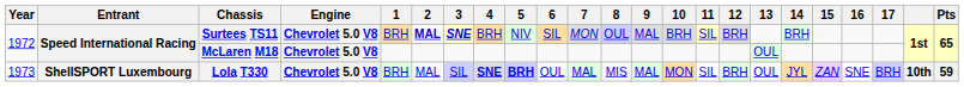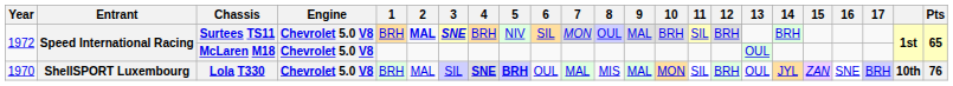 <table class="wikitable" style="text-align:center; font-size:90%">
 <tr>
 <th>Year</th>
 <th>Entrant</th>
 <th>Chassis</th>
 <th>Engine</th>
 <th>1</th>
 <th>2</th>
 <th>3</th>
 <th>4</th>
 <th>5</th>
 <th>6</th>
 <th>7</th>
 <th>8</th>
 <th>9</th>
 <th>10</th>
 <th>11</th>
 <th>12</th>
 <th>13</th>
 <th>14</th>
 <th>15</th>
 <th>16</th>
 <th>17</th>
 <th></th>
 <th>Pts</th>
 </tr>
 <tr>
 <td rowspan=2><a href='#'>1972</a></td>
 <th rowspan="2">Speed International Racing</th>
 <th><a href='#'>Surtees</a> <a href='#'>TS11</a></th>
 <th><a href='#'>Chevrolet</a> 5.0 <a href='#'>V8</a></th>
 <td style="background:#ffdf9f;"><a href='#'>BRH</a><br></td>
 <td><strong><a href='#'>MAL</a></strong></td>
 <td style="background:#ffffbf;"><strong><em><a href='#'>SNE</a></em></strong><br></td>
 <td style="background:#ffdf9f;"><a href='#'>BRH</a><br></td>
 <td style="background:#dfffdf;"><a href='#'>NIV</a><br></td>
 <td style="background:#ffdf9f;"><a href='#'>SIL</a><br></td>
 <td style="background:#dfdfdf;"><em><a href='#'>MON</a></em><br></td>
 <td style="background:#cfcfff;"><a href='#'>OUL</a><br></td>
 <td style="background:#dfdfdf;"><a href='#'>MAL</a><br></td>
 <td style="background:#dfdfdf;"><a href='#'>BRH</a><br></td>
 <td style="background:#ffffbf;"><a href='#'>SIL</a><br></td>
 <td style="background:#dfdfdf;"><a href='#'>BRH</a><br></td>
 <td></td>
 <td style="background:#dfffdf;"><a href='#'>BRH</a><br></td>
 <td></td>
 <td></td>
 <td></td>
 <th rowspan=2 style="background:#ffffbf;">1st</th>
 <th rowspan=2 style="background:#ffffbf;">65</th>
 </tr>
 <tr>
 <th><a href='#'>McLaren</a> <a href='#'>M18</a></th>
 <th><a href='#'>Chevrolet</a> 5.0 <a href='#'>V8</a></th>
 <td></td>
 <td></td>
 <td></td>
 <td></td>
 <td></td>
 <td></td>
 <td></td>
 <td></td>
 <td></td>
 <td></td>
 <td></td>
 <td></td>
 <td style="background:#dfffdf;"><a href='#'>OUL</a><br></td>
 <td></td>
 <td></td>
 <td></td>
 <td></td>
 </tr>
 <tr>
-<td><a href='#'>1973</a></td>
+<td><a href='#'>1970</a></td>
 <th>ShellSPORT Luxembourg</th>
 <th><a href='#'>Lola</a> <a href='#'>T330</a></th>
 <th><a href='#'>Chevrolet</a> 5.0 <a href='#'>V8</a></th>
 <td style="background:#dfffdf;"><a href='#'>BRH</a><br></td>
 <td><a href='#'>MAL</a></td>
 <td style="background:#cfcfff;"><a href='#'>SIL</a><br></td>
 <td style="background:#dfdfdf;"><strong><a href='#'>SNE</a></strong><br></td>
 <td style="background:#cfcfff;"><strong><a href='#'>BRH</a></strong><br></td>
 <td><a href='#'>OUL</a></td>
 <td style="background:#dfffdf;"><a href='#'>MAL</a><br></td>
 <td><a href='#'>MIS</a></td>
 <td style="background:#dfffdf;"><a href='#'>MAL</a><br></td>
 <td style="background:#ffdf9f;"><a href='#'>MON</a><br></td>
 <td style="background:#ffffff;"><a href='#'>SIL</a><br></td>
 <td style="background:#dfffdf;"><a href='#'>BRH</a><br></td>
 <td><a href='#'>OUL</a></td>
 <td style="background:#ffdf9f;"><a href='#'>JYL</a><br></td>
 <td style="background:#efcfff;"><em><a href='#'>ZAN</a></em><br></td>
 <td style="background:#ffffff;"><a href='#'>SNE</a><br></td>
 <td style="background:#cfcfff;"><a href='#'>BRH</a><br></td>
 <th>10th</th>
-<th>59</th>
+<th>76</th>
 </tr>
 </table>
